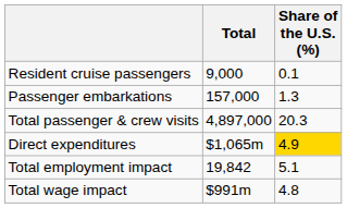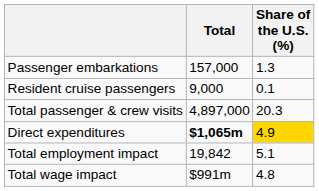 <table class="wikitable">
 <tr>
 <th></th>
 <th>Total</th>
 <th>Share of<br>the U.S.<br>(%)</th>
 </tr>
 <tr>
+<td>Passenger embarkations</td>
+<td>157,000</td>
+<td>1.3</td>
+</tr>
+<tr>
 <td>Resident cruise passengers</td>
 <td>9,000</td>
 <td>0.1</td>
-</tr>
-<tr>
-<td>Passenger embarkations</td>
-<td>157,000</td>
-<td>1.3</td>
 </tr>
 <tr>
 <td>Total passenger & crew visits</td>
 <td>4,897,000</td>
 <td>20.3</td>
 </tr>
 <tr>
 <td>Direct expenditures</td>
-<td>$1,065m</td>
+<td><strong>$1,065m</strong></td>
 <td style="background: gold;">4.9</td>
 </tr>
 <tr>
 <td>Total employment impact</td>
 <td>19,842</td>
 <td>5.1</td>
 </tr>
 <tr>
 <td>Total wage impact</td>
 <td>$991m</td>
 <td>4.8</td>
 </tr>
 </table>
